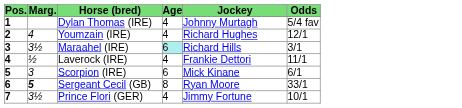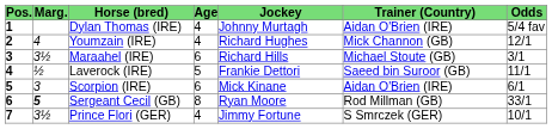 <table class = "sortable" | border="1" cellpadding="0" style="border-collapse: collapse;">
 <tr style="background:#7d7; text-align:center;">
 <th style="width:35px;"><strong>Pos.</strong></th>
 <th style="width:45px;"><strong>Marg.</strong></th>
 <th style="width:160px;"><strong>Horse (bred)</strong></th>
 <th style="width:30px;"><strong>Age</strong></th>
 <th style="width:160px;"><strong>Jockey</strong></th>
+<th style="width:210px;"><strong>Trainer (Country)</strong></th>
 <th style="width:50px;"><strong>Odds</strong></th>
 </tr>
 <tr>
 <td><strong>1</strong></td>
 <td></td>
 <td><a href='#'>Dylan Thomas</a> (IRE)</td>
 <td>4</td>
 <td><a href='#'>Johnny Murtagh</a></td>
+<td><a href='#'>Aidan O'Brien</a> (IRE)</td>
 <td>5/4 fav</td>
 </tr>
 <tr>
 <td><strong>2</strong></td>
 <td><em>4</em></td>
 <td><a href='#'>Youmzain</a> (IRE)</td>
 <td>4</td>
 <td><a href='#'>Richard Hughes</a></td>
+<td><a href='#'>Mick Channon</a> (GB)</td>
 <td>12/1</td>
 </tr>
 <tr>
 <td><strong>3</strong></td>
 <td><em>3½</em></td>
 <td><a href='#'>Maraahel</a> (IRE)</td>
-<td style="background: paleturquoise;">6</td>
+<td>6</td>
 <td><a href='#'>Richard Hills</a></td>
+<td><a href='#'>Michael Stoute</a> (GB)</td>
 <td>3/1</td>
 </tr>
 <tr>
 <td><strong>4</strong></td>
 <td><em>½</em></td>
 <td>Laverock (IRE)</td>
-<td>4</td>
+<td>5</td>
 <td><a href='#'>Frankie Dettori</a></td>
+<td><a href='#'>Saeed bin Suroor</a> (GB)</td>
 <td>11/1</td>
 </tr>
 <tr>
 <td><strong>5</strong></td>
 <td><em>3</em></td>
 <td><a href='#'>Scorpion</a> (IRE)</td>
 <td>6</td>
 <td><a href='#'>Mick Kinane</a></td>
+<td><a href='#'>Aidan O'Brien</a> (IRE)</td>
 <td>6/1</td>
 </tr>
 <tr>
 <td><strong>6</strong></td>
 <td><strong><em>5</em></strong></td>
 <td><a href='#'>Sergeant Cecil</a> (GB)</td>
 <td>8</td>
 <td><a href='#'>Ryan Moore</a></td>
+<td>Rod Millman (GB)</td>
 <td>33/1</td>
 </tr>
 <tr>
 <td><strong>7</strong></td>
 <td><em>3½</em></td>
 <td><a href='#'>Prince Flori</a> (GER)</td>
 <td>4</td>
 <td><a href='#'>Jimmy Fortune</a></td>
+<td>S Smrczek (GER)</td>
 <td>10/1</td>
 </tr>
 </table>
